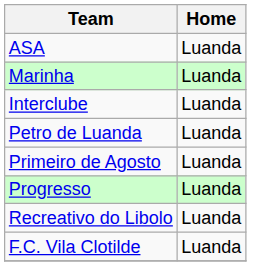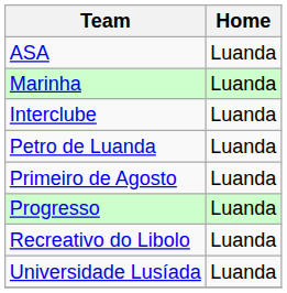 <table class="wikitable" style="font-size:90%;">
 <tr>
 <th>Team</th>
 <th>Home</th>
 </tr>
 <tr>
 <td><a href='#'>ASA</a></td>
 <td>Luanda</td>
 </tr>
 <tr style="background: #ccffcc;">
 <td><a href='#'>Marinha</a></td>
 <td>Luanda</td>
 </tr>
 <tr>
 <td><a href='#'>Interclube</a></td>
 <td>Luanda</td>
 </tr>
 <tr>
 <td><a href='#'>Petro de Luanda</a></td>
 <td>Luanda</td>
 </tr>
 <tr>
 <td><a href='#'>Primeiro de Agosto</a></td>
 <td>Luanda</td>
 </tr>
 <tr style="background: #ccffcc;">
 <td><a href='#'>Progresso</a></td>
 <td>Luanda</td>
 </tr>
 <tr>
 <td><a href='#'>Recreativo do Libolo</a></td>
 <td>Luanda </td>
 </tr>
 <tr>
-<td><a href='#'>F.C. Vila Clotilde</a></td>
+<td><a href='#'>Universidade Lusíada</a></td>
 <td>Luanda</td>
 </tr>
 <tr>
 </tr>
 </table>
